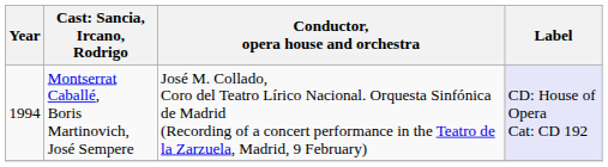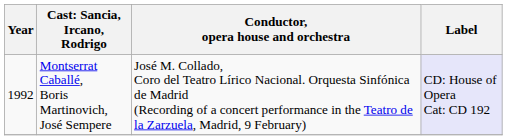 <table class="wikitable">
 <tr>
 <th>Year</th>
 <th>Cast: Sancia,<br>Ircano,<br>Rodrigo</th>
 <th>Conductor,<br>opera house and orchestra</th>
 <th>Label</th>
 </tr>
 <tr>
-<td>1994</td>
+<td>1992</td>
 <td><a href='#'>Montserrat Caballé</a>,<br>Boris Martinovich,<br>José Sempere</td>
 <td>José M. Collado,<br>Coro del Teatro Lírico Nacional. Orquesta Sinfónica de Madrid<br>(Recording of a concert performance in the <a href='#'>Teatro de la Zarzuela</a>, Madrid, 9 February)</td>
 <td style="background: lavender;">CD: House of Opera<br>Cat: CD 192</td>
 </tr>
 <tr>
 </tr>
 </table>
